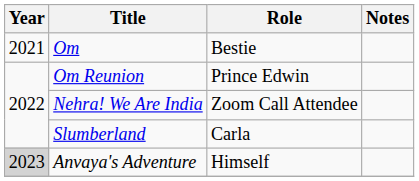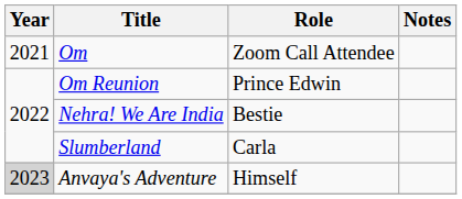 <table class="wikitable sortable">
 <tr>
 <th>Year</th>
 <th>Title</th>
 <th>Role</th>
 <th class="unsortable">Notes</th>
 </tr>
 <tr>
 <td>2021</td>
 <td><em><a href='#'>Om</a></em></td>
-<td>Bestie</td>
+<td>Zoom Call Attendee</td>
 <td></td>
 </tr>
 <tr>
 <td rowspan="3">2022</td>
 <td><em><a href='#'>Om Reunion</a></em></td>
 <td>Prince Edwin</td>
 <td></td>
 </tr>
 <tr>
 <td><em><a href='#'>Nehra! We Are India</a></em></td>
-<td>Zoom Call Attendee</td>
+<td>Bestie</td>
 <td></td>
 </tr>
 <tr>
 <td><em><a href='#'>Slumberland</a></em></td>
 <td>Carla</td>
 <td></td>
 </tr>
 <tr>
 <td style="background: lightgrey;">2023</td>
 <td><em>Anvaya's Adventure</em></td>
 <td>Himself</td>
 <td></td>
 </tr>
 <tr>
 </tr>
 </table>
